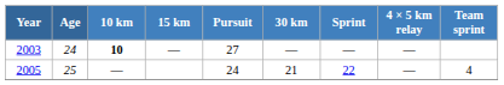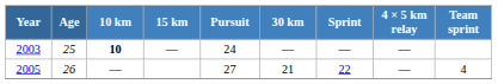 <table class="wikitable" style="font-size:95%; text-align:center; border:grey solid 1px; border-collapse:collapse; background:#ffffff;">
 <tr>
 <th style="background-color:#369; color:white; width:60px;"> Year </th>
 <th style="background-color:#369; color:white; width:40px;"> Age </th>
 <th style="background-color:#4180be; color:white; width:75px;"> 10 km </th>
 <th style="background-color:#4180be; color:white; width:75px;"> 15 km </th>
 <th style="background-color:#4180be; color:white; width:75px;"> Pursuit </th>
 <th style="background-color:#4180be; color:white; width:75px;"> 30 km </th>
 <th style="background-color:#4180be; color:white; width:75px;"> Sprint </th>
 <th style="background-color:#4180be; color:white; width:75px;"> 4 × 5 km <br> relay </th>
 <th style="background-color:#4180be; color:white; width:75px;"> Team <br> sprint </th>
 </tr>
 <tr>
 <td><a href='#'>2003</a></td>
-<td><em>24</em></td>
+<td><em>25</em></td>
 <td><strong>10</strong></td>
 <td>—</td>
-<td>27</td>
+<td>24</td>
 <td>—</td>
 <td>—</td>
 <td>—</td>
 <td></td>
 </tr>
 <tr>
 <td><a href='#'>2005</a></td>
-<td><em>25</em></td>
+<td><em>26</em></td>
 <td>—</td>
 <td></td>
-<td>24</td>
+<td>27</td>
 <td>21</td>
 <td><a href='#'>22</a></td>
 <td>—</td>
 <td>4</td>
 </tr>
 <tr>
 </tr>
 </table>
